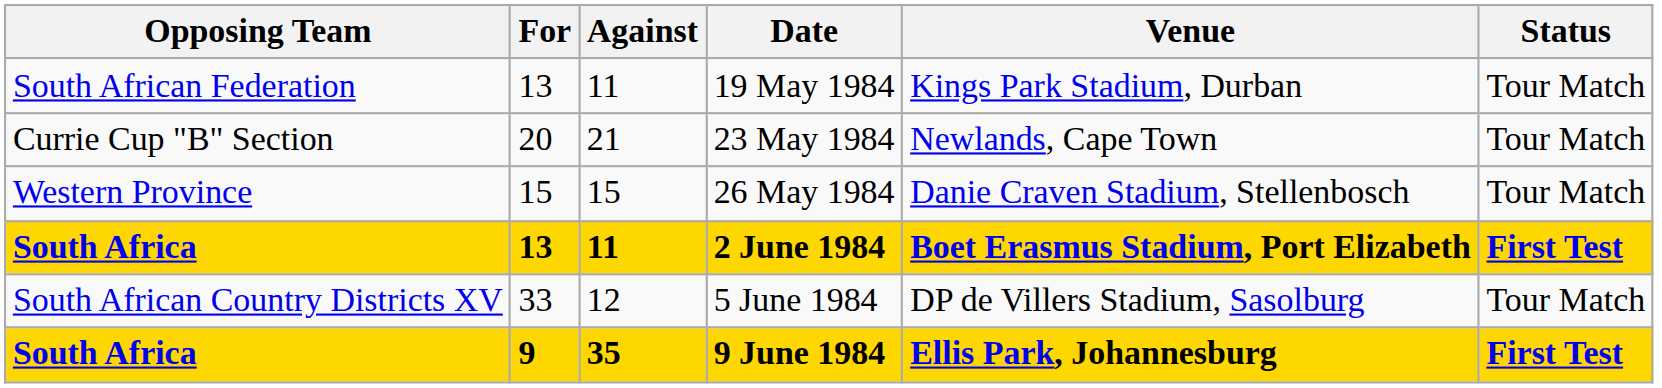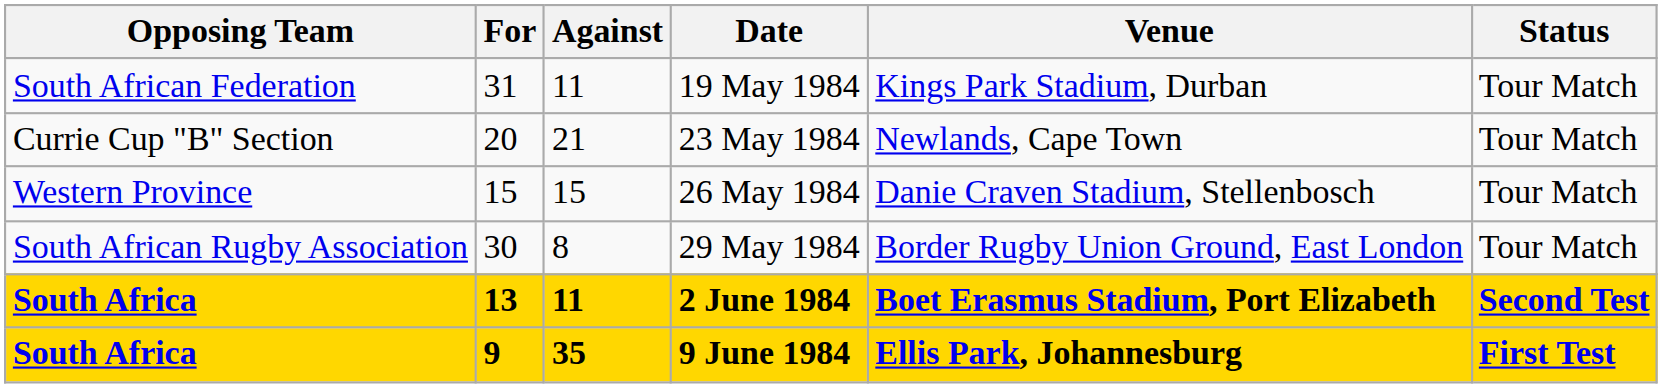 <table class=wikitable>
 <tr>
 <th>Opposing Team</th>
 <th>For</th>
 <th>Against</th>
 <th>Date</th>
 <th>Venue</th>
 <th>Status</th>
 </tr>
 <tr>
 <td><a href='#'>South African Federation</a></td>
-<td>13</td>
+<td>31</td>
 <td>11</td>
 <td>19 May 1984</td>
 <td><a href='#'>Kings Park Stadium</a>, Durban</td>
 <td>Tour Match</td>
 </tr>
 <tr>
 <td>Currie Cup "B" Section</td>
 <td>20</td>
 <td>21</td>
 <td>23 May 1984</td>
 <td><a href='#'>Newlands</a>, Cape Town</td>
 <td>Tour Match</td>
 </tr>
 <tr>
 <td><a href='#'>Western Province</a></td>
 <td>15</td>
 <td>15</td>
 <td>26 May 1984</td>
 <td><a href='#'>Danie Craven Stadium</a>, Stellenbosch</td>
 <td>Tour Match</td>
 </tr>
+<tr>
+<td><a href='#'>South African Rugby Association</a></td>
+<td>30</td>
+<td>8</td>
+<td>29 May 1984</td>
+<td><a href='#'>Border Rugby Union Ground</a>, <a href='#'>East London</a></td>
+<td>Tour Match</td>
+</tr>
 <tr bgcolor=gold>
 <td><strong><a href='#'>South Africa</a></strong></td>
 <td><strong>13</strong></td>
 <td><strong>11</strong></td>
 <td><strong>2 June 1984</strong></td>
 <td><strong><a href='#'>Boet Erasmus Stadium</a>, Port Elizabeth</strong></td>
-<td><strong><a href='#'>First Test</a></strong></td>
-</tr>
-<tr>
-<td><a href='#'>South African Country Districts XV</a></td>
-<td>33</td>
-<td>12</td>
-<td>5 June 1984</td>
-<td>DP de Villers Stadium, <a href='#'>Sasolburg</a></td>
-<td>Tour Match</td>
+<td><strong><a href='#'>Second Test</a></strong></td>
 </tr>
 <tr bgcolor=gold>
 <td><strong><a href='#'>South Africa</a></strong></td>
 <td><strong>9</strong></td>
 <td><strong>35</strong></td>
 <td><strong>9 June 1984</strong></td>
 <td><strong><a href='#'>Ellis Park</a>, Johannesburg</strong></td>
 <td><strong><a href='#'>First Test</a></strong></td>
 </tr>
 </table>
